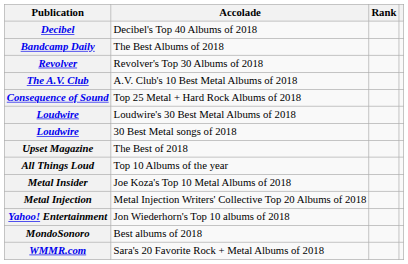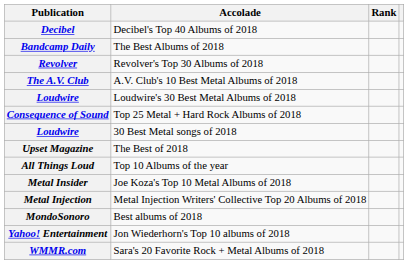 <table class="sortable wikitable plainrowheaders">
 <tr>
 <th scope="col">Publication</th>
 <th scope="col">Accolade</th>
 <th scope="col">Rank</th>
 <th scope="col" class="unsortable"></th>
 </tr>
 <tr>
 <th scope="row"><em><a href='#'>Decibel</a></em></th>
 <td>Decibel's Top 40 Albums of 2018</td>
 <td></td>
 <td></td>
 </tr>
 <tr>
 <th scope="row"><em><a href='#'>Bandcamp Daily</a></em></th>
 <td>The Best Albums of 2018</td>
 <td></td>
 <td></td>
 </tr>
 <tr>
 <th scope="row"><em><a href='#'>Revolver</a></em></th>
 <td>Revolver's Top 30 Albums of 2018</td>
 <td></td>
 <td></td>
 </tr>
 <tr>
 <th scope="row"><em><a href='#'>The A.V. Club</a></em></th>
 <td>A.V. Club's 10 Best Metal Albums of 2018</td>
 <td></td>
 <td></td>
 </tr>
 <tr>
-<th scope="row"><em><a href='#'>Consequence of Sound</a></em></th>
-<td>Top 25 Metal + Hard Rock Albums of 2018</td>
+<th scope="row"><em><a href='#'>Loudwire</a></em></th>
+<td>Loudwire's 30 Best Metal Albums of 2018</td>
 <td></td>
 <td></td>
 </tr>
 <tr>
-<th scope="row"><em><a href='#'>Loudwire</a></em></th>
-<td>Loudwire's 30 Best Metal Albums of 2018</td>
+<th scope="row"><em><a href='#'>Consequence of Sound</a></em></th>
+<td>Top 25 Metal + Hard Rock Albums of 2018</td>
 <td></td>
 <td></td>
 </tr>
 <tr>
 <th scope="row"><em><a href='#'>Loudwire</a></em></th>
 <td>30 Best Metal songs of 2018</td>
 <td></td>
 <td></td>
 </tr>
 <tr>
 <th scope="row"><em>Upset Magazine</em></th>
 <td>The Best of 2018</td>
 <td></td>
 <td></td>
 </tr>
 <tr>
 <th scope="row"><em>All Things Loud</em></th>
 <td>Top 10 Albums of the year</td>
 <td></td>
 <td></td>
 </tr>
 <tr>
 <th scope="row"><em>Metal Insider</em></th>
 <td>Joe Koza's Top 10 Metal Albums of 2018</td>
 <td></td>
 <td></td>
 </tr>
 <tr>
 <th scope="row"><em>Metal Injection</em></th>
 <td>Metal Injection Writers' Collective Top 20 Albums of 2018</td>
 <td></td>
 <td></td>
 </tr>
 <tr>
-<th scope="row"><em><a href='#'>Yahoo!</a> Entertainment</em></th>
-<td>Jon Wiederhorn's Top 10 albums of 2018</td>
+<th scope="row"><em>MondoSonoro</em></th>
+<td>Best albums of 2018</td>
 <td></td>
 <td></td>
 </tr>
 <tr>
-<th scope="row"><em>MondoSonoro</em></th>
-<td>Best albums of 2018</td>
+<th scope="row"><em><a href='#'>Yahoo!</a> Entertainment</em></th>
+<td>Jon Wiederhorn's Top 10 albums of 2018</td>
 <td></td>
 <td></td>
 </tr>
 <tr>
 <th scope="row"><em><a href='#'>WMMR.com</a></em></th>
 <td>Sara's 20 Favorite Rock + Metal Albums of 2018</td>
 <td></td>
 <td></td>
 </tr>
 </table>
